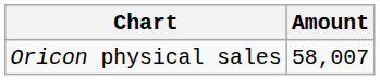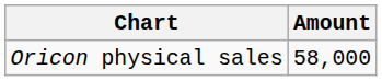 <table class="wikitable">
 <tr>
 <th>Chart</th>
 <th>Amount</th>
 </tr>
 <tr>
 <td><em>Oricon</em> physical sales</td>
-<td align="center">58,007</td>
+<td align="center">58,000</td>
 </tr>
 </table>
